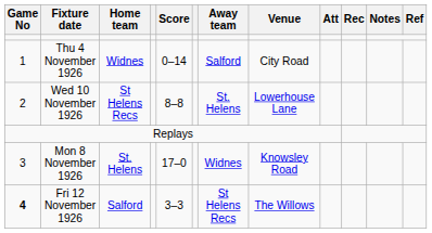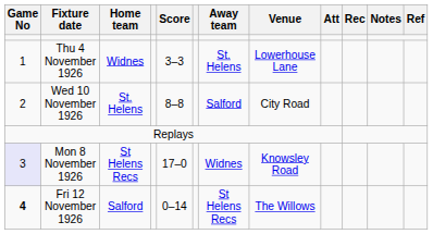 <table class="wikitable" style="text-align:center;">
 <tr>
 <th width=20 abbr="No">Game No</th>
 <th width=100 abbr="Date">Fixture date</th>
 <th width=150 abbr="Home team">Home team</th>
 <th width=5 abbr="space"></th>
 <th width=20 abbr="Score">Score</th>
 <th width=5 abbr="space"></th>
 <th width=150 abbr="Away team">Away team</th>
 <th width=150 abbr="Venue">Venue</th>
 <th width=30 abbr="Att">Att</th>
 <th width=30 abbr="Rec">Rec</th>
 <th width=20 abbr="Notes">Notes</th>
 <th width=30 abbr="Ref">Ref</th>
 </tr>
 <tr>
 <td></td>
 <td></td>
 <td></td>
 <td></td>
 <td></td>
 <td></td>
 <td></td>
 <td></td>
 <td></td>
 <td></td>
 </tr>
 <tr>
 <td>1</td>
 <td>Thu 4 November 1926</td>
 <td><a href='#'>Widnes</a></td>
 <td></td>
-<td>0–14</td>
+<td>3–3</td>
+<td></td>
+<td><a href='#'>St. Helens</a></td>
+<td><a href='#'>Lowerhouse Lane</a></td>
+<td></td>
+<td></td>
+<td></td>
+<td></td>
+</tr>
+<tr>
+<td>2</td>
+<td>Wed 10 November 1926</td>
+<td><a href='#'>St. Helens</a></td>
+<td></td>
+<td>8–8</td>
 <td></td>
 <td><a href='#'>Salford</a></td>
 <td>City Road</td>
 <td></td>
 <td></td>
 <td></td>
 <td></td>
 </tr>
 <tr>
-<td>2</td>
-<td>Wed 10 November 1926</td>
-<td><a href='#'>St Helens Recs</a></td>
-<td></td>
-<td>8–8</td>
-<td></td>
-<td><a href='#'>St. Helens</a></td>
-<td><a href='#'>Lowerhouse Lane</a></td>
-<td></td>
-<td></td>
-<td></td>
-<td></td>
-</tr>
-<tr>
 <td colspan=9>Replays</td>
 </tr>
 <tr>
-<td>3</td>
+<td style="background: lavender;">3</td>
 <td>Mon 8 November 1926</td>
-<td><a href='#'>St. Helens</a></td>
+<td><a href='#'>St Helens Recs</a></td>
 <td></td>
 <td>17–0</td>
 <td></td>
 <td><a href='#'>Widnes</a></td>
 <td><a href='#'>Knowsley Road</a></td>
 <td></td>
 <td></td>
 <td></td>
 <td></td>
 </tr>
 <tr>
 <td><strong>4</strong></td>
 <td>Fri 12 November 1926</td>
 <td><a href='#'>Salford</a></td>
 <td></td>
-<td>3–3</td>
+<td>0–14</td>
 <td></td>
 <td><a href='#'>St Helens Recs</a></td>
 <td><a href='#'>The Willows</a></td>
 <td></td>
 <td></td>
 <td></td>
 <td></td>
 </tr>
 </table>
